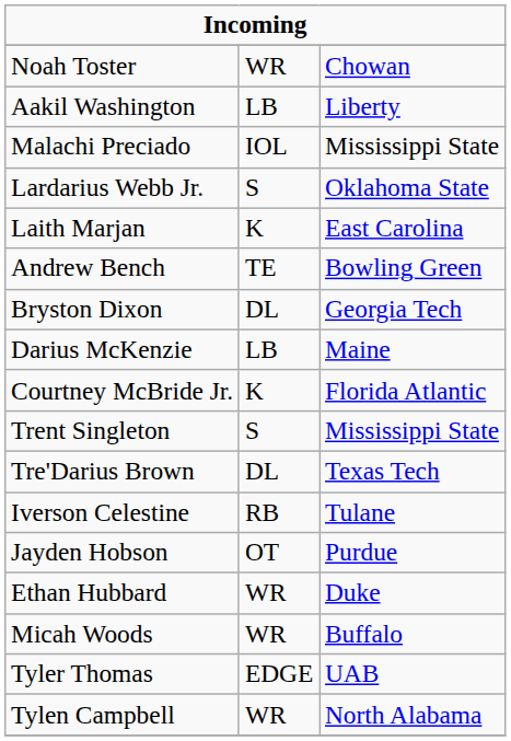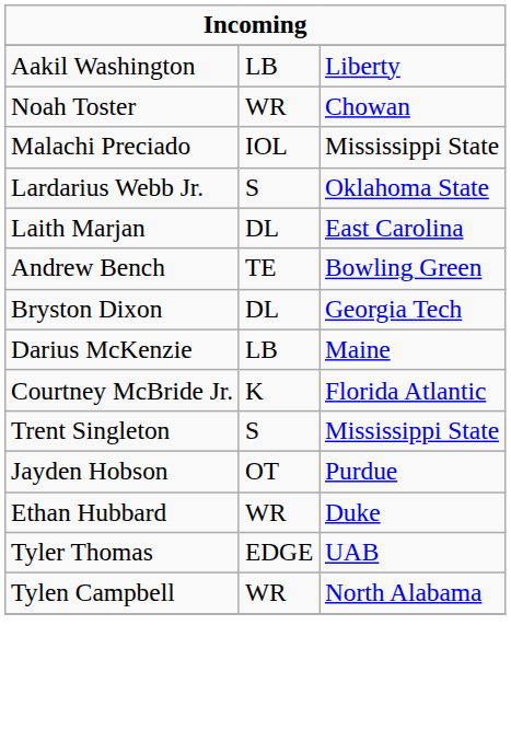 <table class="wikitable">
 <tr>
 <td align="center" Colspan="3"><strong>Incoming</strong><br></td>
 </tr>
 <tr>
 </tr>
 <tr>
+<td>Aakil Washington</td>
+<td>LB</td>
+<td><a href='#'>Liberty</a></td>
+</tr>
+<tr>
 <td>Noah Toster</td>
 <td>WR</td>
 <td><a href='#'>Chowan</a></td>
-</tr>
-<tr>
-<td>Aakil Washington</td>
-<td>LB</td>
-<td><a href='#'>Liberty</a></td>
 </tr>
 <tr>
 <td>Malachi Preciado</td>
 <td>IOL</td>
 <td>Mississippi State</td>
 </tr>
 <tr>
 <td>Lardarius Webb Jr.</td>
 <td>S</td>
 <td><a href='#'>Oklahoma State</a></td>
 </tr>
 <tr>
 <td>Laith Marjan</td>
-<td>K</td>
+<td>DL</td>
 <td><a href='#'>East Carolina</a></td>
 </tr>
 <tr>
 <td>Andrew Bench</td>
 <td>TE</td>
 <td><a href='#'>Bowling Green</a></td>
 </tr>
 <tr>
 <td>Bryston Dixon</td>
 <td>DL</td>
 <td><a href='#'>Georgia Tech</a></td>
 </tr>
 <tr>
 <td>Darius McKenzie</td>
 <td>LB</td>
 <td><a href='#'>Maine</a></td>
 </tr>
 <tr>
 <td>Courtney McBride Jr.</td>
 <td>K</td>
 <td><a href='#'>Florida Atlantic</a></td>
 </tr>
 <tr>
 <td>Trent Singleton</td>
 <td>S</td>
 <td><a href='#'>Mississippi State</a></td>
 </tr>
 <tr>
-<td>Tre'Darius Brown</td>
-<td>DL</td>
-<td><a href='#'>Texas Tech</a></td>
-</tr>
-<tr>
-<td>Iverson Celestine</td>
-<td>RB</td>
-<td><a href='#'>Tulane</a></td>
-</tr>
-<tr>
 <td>Jayden Hobson</td>
 <td>OT</td>
 <td><a href='#'>Purdue</a></td>
 </tr>
 <tr>
 <td>Ethan Hubbard</td>
 <td>WR</td>
 <td><a href='#'>Duke</a></td>
-</tr>
-<tr>
-<td>Micah Woods</td>
-<td>WR</td>
-<td><a href='#'>Buffalo</a></td>
 </tr>
 <tr>
 <td>Tyler Thomas</td>
 <td>EDGE</td>
 <td><a href='#'>UAB</a></td>
 </tr>
 <tr>
 <td>Tylen Campbell</td>
 <td>WR</td>
 <td><a href='#'>North Alabama</a></td>
 </tr>
 <tr>
 </tr>
 </table>
